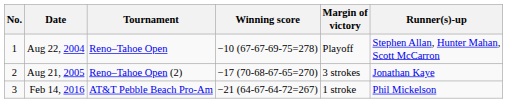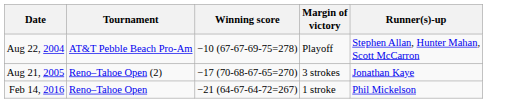 <table class="wikitable" style="font-size:95%;">
 <tr>
-<th>No.</th>
 <th>Date</th>
 <th>Tournament</th>
 <th>Winning score</th>
 <th>Margin of<br>victory</th>
 <th>Runner(s)-up</th>
 </tr>
 <tr>
-<td align=center>1</td>
 <td align=right>Aug 22, <a href='#'>2004</a></td>
-<td><a href='#'>Reno–Tahoe Open</a></td>
+<td><a href='#'>AT&T Pebble Beach Pro-Am</a></td>
 <td>−10 (67-67-69-75=278)</td>
 <td>Playoff</td>
 <td> <a href='#'>Stephen Allan</a>,  <a href='#'>Hunter Mahan</a>, <br> <a href='#'>Scott McCarron</a></td>
 </tr>
 <tr>
-<td align=center>2</td>
 <td align=right>Aug 21, <a href='#'>2005</a></td>
 <td><a href='#'>Reno–Tahoe Open</a> (2)</td>
 <td>−17 (70-68-67-65=270)</td>
 <td>3 strokes</td>
 <td> <a href='#'>Jonathan Kaye</a></td>
 </tr>
 <tr>
-<td align=center>3</td>
 <td align=right>Feb 14, <a href='#'>2016</a></td>
-<td><a href='#'>AT&T Pebble Beach Pro-Am</a></td>
+<td><a href='#'>Reno–Tahoe Open</a></td>
 <td>−21 (64-67-64-72=267)</td>
 <td>1 stroke</td>
 <td> <a href='#'>Phil Mickelson</a></td>
 </tr>
 </table>
